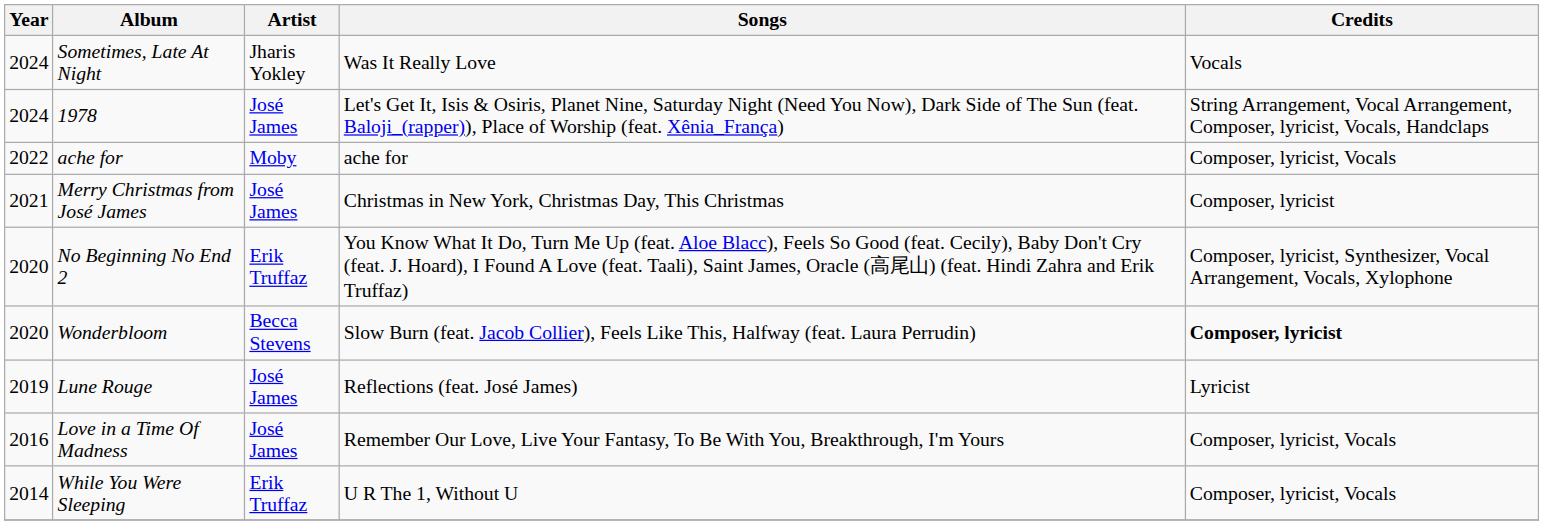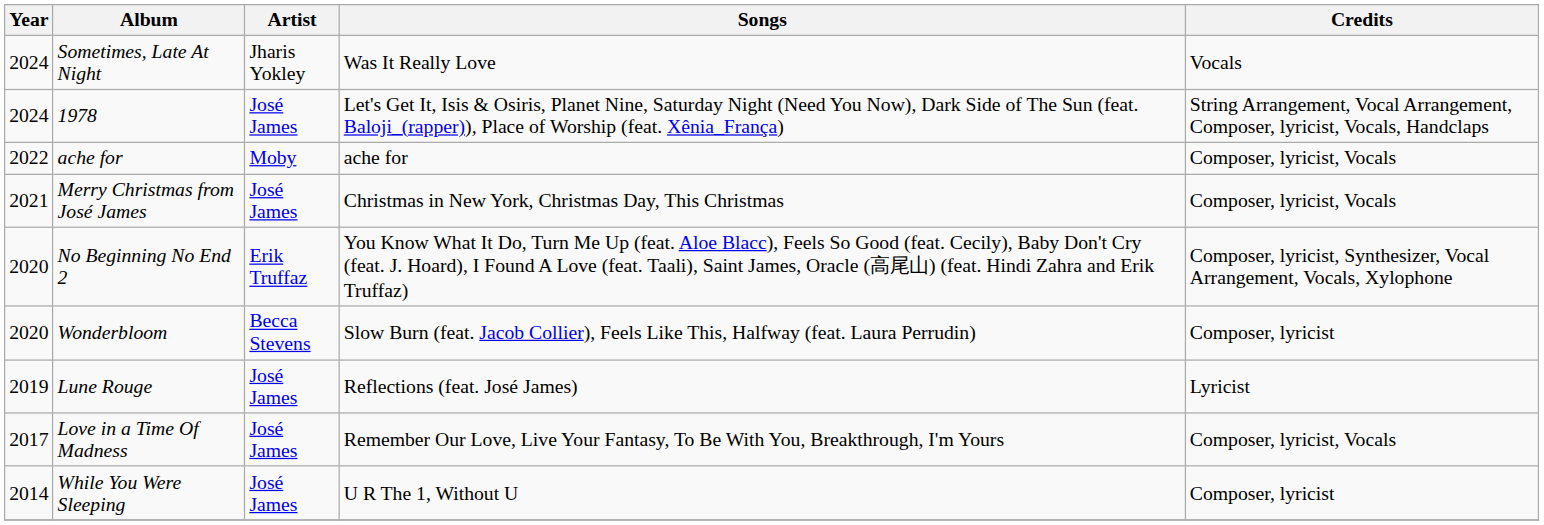 <table class="wikitable sortable">
 <tr>
 <th>Year</th>
 <th>Album</th>
 <th>Artist</th>
 <th>Songs</th>
 <th>Credits</th>
 </tr>
 <tr>
 <td>2024</td>
 <td><em>Sometimes, Late At Night</em></td>
 <td>Jharis Yokley</td>
 <td>Was It Really Love</td>
 <td>Vocals</td>
 </tr>
 <tr>
 <td>2024</td>
 <td><em>1978</em></td>
 <td><a href='#'>José James</a></td>
 <td>Let's Get It, Isis & Osiris, Planet Nine, Saturday Night (Need You Now), Dark Side of The Sun (feat. <a href='#'>Baloji_(rapper)</a>), Place of Worship (feat. <a href='#'>Xênia_França</a>)</td>
 <td>String Arrangement, Vocal Arrangement, Composer, lyricist, Vocals, Handclaps</td>
 </tr>
 <tr>
 <td>2022</td>
 <td><em>ache for</em></td>
 <td><a href='#'>Moby</a></td>
 <td>ache for</td>
 <td>Composer, lyricist, Vocals</td>
 </tr>
 <tr>
 <td>2021</td>
 <td><em>Merry Christmas from José James</em></td>
 <td><a href='#'>José James</a></td>
 <td>Christmas in New York, Christmas Day, This Christmas</td>
-<td>Composer, lyricist</td>
+<td>Composer, lyricist, Vocals</td>
 </tr>
 <tr>
 <td>2020</td>
 <td><em>No Beginning No End 2</em></td>
 <td><a href='#'>Erik Truffaz</a></td>
 <td>You Know What It Do, Turn Me Up (feat. <a href='#'>Aloe Blacc</a>), Feels So Good (feat. Cecily), Baby Don't Cry (feat. J. Hoard), I Found A Love (feat. Taali), Saint James, Oracle (高尾山) (feat. Hindi Zahra and Erik Truffaz)</td>
 <td>Composer, lyricist, Synthesizer, Vocal Arrangement, Vocals, Xylophone</td>
 </tr>
 <tr>
 <td>2020</td>
 <td><em>Wonderbloom</em></td>
 <td><a href='#'>Becca Stevens</a></td>
 <td>Slow Burn (feat. <a href='#'>Jacob Collier</a>), Feels Like This, Halfway (feat. Laura Perrudin)</td>
-<td><strong>Composer, lyricist</strong></td>
+<td>Composer, lyricist</td>
 </tr>
 <tr>
 <td>2019</td>
 <td><em>Lune Rouge</em></td>
 <td><a href='#'>José James</a></td>
 <td>Reflections (feat. José James)</td>
 <td>Lyricist</td>
 </tr>
 <tr>
-<td>2016</td>
+<td>2017</td>
 <td><em>Love in a Time Of Madness</em></td>
 <td><a href='#'>José James</a></td>
 <td>Remember Our Love, Live Your Fantasy, To Be With You, Breakthrough, I'm Yours</td>
 <td>Composer, lyricist, Vocals</td>
 </tr>
 <tr>
 <td>2014</td>
 <td><em>While You Were Sleeping</em></td>
-<td><a href='#'>Erik Truffaz</a></td>
+<td><a href='#'>José James</a></td>
 <td>U R The 1, Without U</td>
-<td>Composer, lyricist, Vocals</td>
+<td>Composer, lyricist</td>
 </tr>
 <tr>
 </tr>
 </table>
